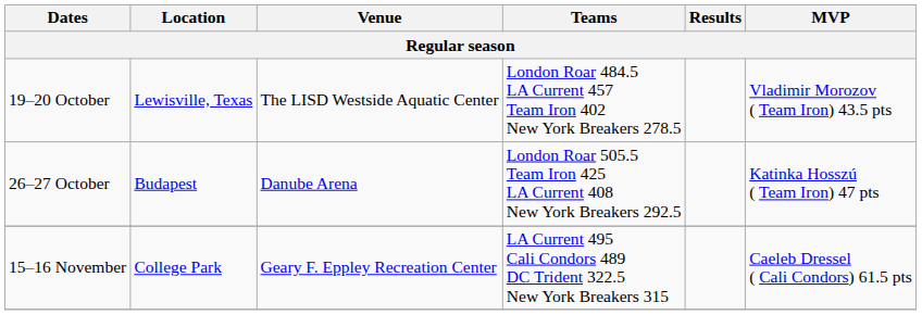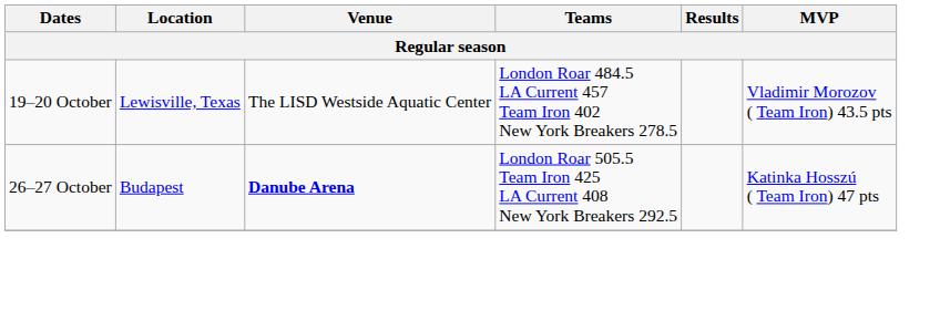 <table class="wikitable">
 <tr>
 <th>Dates</th>
 <th>Location</th>
 <th>Venue</th>
 <th>Teams</th>
 <th>Results</th>
 <th>MVP</th>
 </tr>
 <tr>
 <th colspan="6"><strong>Regular season</strong></th>
 </tr>
 <tr>
 <td>19–20 October</td>
 <td> <a href='#'>Lewisville, Texas</a></td>
 <td>The LISD Westside Aquatic Center</td>
 <td> <a href='#'>London Roar</a> 484.5<br> <a href='#'>LA Current</a> 457<br> <a href='#'>Team Iron</a> 402<br> New York Breakers 278.5</td>
 <td style="text-align:center"></td>
 <td valign="center"> <a href='#'>Vladimir Morozov</a><br>( <a href='#'>Team Iron</a>) 43.5 pts<br></td>
 </tr>
 <tr>
 <td>26–27 October</td>
 <td> <a href='#'>Budapest</a></td>
-<td><a href='#'>Danube Arena</a></td>
+<td><strong><a href='#'>Danube Arena</a></strong></td>
 <td> <a href='#'>London Roar</a> 505.5<br> <a href='#'>Team Iron</a> 425<br> <a href='#'>LA Current</a> 408<br> New York Breakers 292.5</td>
 <td style="text-align:center"></td>
 <td valign="center"> <a href='#'>Katinka Hosszú</a><br>( <a href='#'>Team Iron</a>) 47 pts<br></td>
 </tr>
 <tr>
 </tr>
 <tr>
-<td>15–16 November</td>
-<td> <a href='#'>College Park</a></td>
-<td><a href='#'>Geary F. Eppley Recreation Center</a></td>
-<td> <a href='#'>LA Current</a> 495<br> <a href='#'>Cali Condors</a> 489<br> <a href='#'>DC Trident</a> 322.5<br> New York Breakers 315</td>
-<td style="text-align:center"></td>
-<td valign="center"> <a href='#'>Caeleb Dressel</a><br>( <a href='#'>Cali Condors</a>) 61.5 pts</td>
-</tr>
-<tr>
 </tr>
 </table>
